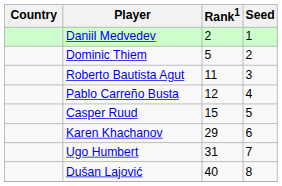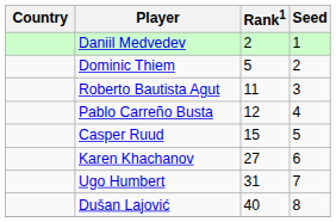 <table class="wikitable" border="1">
 <tr>
 <th width="70">Country</th>
 <th width="175">Player</th>
 <th>Rank<sup>1</sup></th>
 <th>Seed</th>
 </tr>
 <tr bgcolor=#cfc>
 <td></td>
 <td><a href='#'>Daniil Medvedev</a></td>
 <td>2</td>
 <td>1</td>
 </tr>
 <tr>
 <td></td>
 <td><a href='#'>Dominic Thiem</a></td>
 <td>5</td>
 <td>2</td>
 </tr>
 <tr>
 <td></td>
 <td><a href='#'>Roberto Bautista Agut</a></td>
 <td>11</td>
 <td>3</td>
 </tr>
 <tr>
 <td></td>
 <td><a href='#'>Pablo Carreño Busta</a></td>
 <td>12</td>
 <td>4</td>
 </tr>
 <tr>
 <td></td>
 <td><a href='#'>Casper Ruud</a></td>
 <td>15</td>
 <td>5</td>
 </tr>
 <tr>
 <td></td>
 <td><a href='#'>Karen Khachanov</a></td>
-<td>29</td>
+<td>27</td>
 <td>6</td>
 </tr>
 <tr>
 <td></td>
 <td><a href='#'>Ugo Humbert</a></td>
 <td>31</td>
 <td>7</td>
 </tr>
 <tr>
 <td></td>
 <td><a href='#'>Dušan Lajović</a></td>
 <td>40</td>
 <td>8</td>
 </tr>
 <tr>
 </tr>
 </table>
